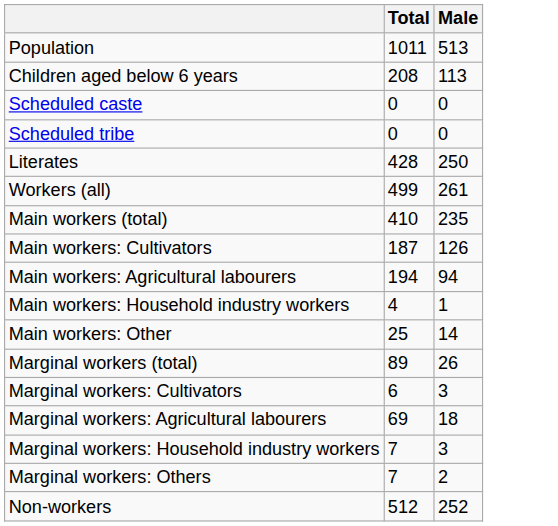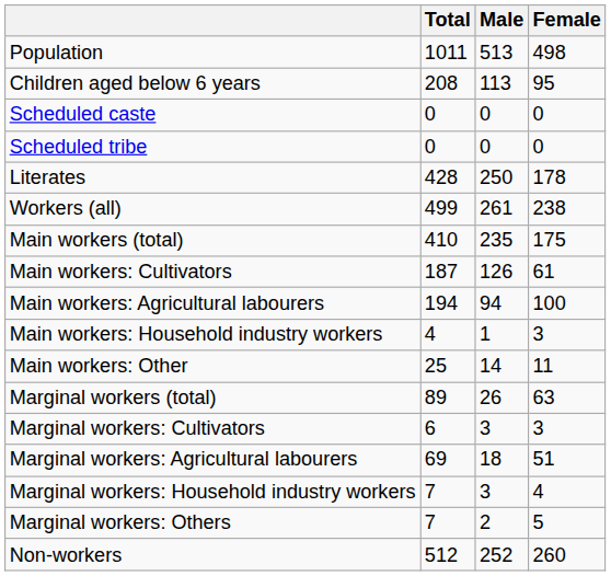 <table class="wikitable sortable">
 <tr>
 <th></th>
 <th>Total</th>
 <th>Male</th>
+<th>Female</th>
 </tr>
 <tr>
 <td>Population</td>
 <td>1011</td>
 <td>513</td>
+<td>498</td>
 </tr>
 <tr>
 <td>Children aged below 6 years</td>
 <td>208</td>
 <td>113</td>
+<td>95</td>
 </tr>
 <tr>
 <td><a href='#'>Scheduled caste</a></td>
+<td>0</td>
 <td>0</td>
 <td>0</td>
 </tr>
 <tr>
 <td><a href='#'>Scheduled tribe</a></td>
 <td>0</td>
 <td>0</td>
+<td>0</td>
 </tr>
 <tr>
 <td>Literates</td>
 <td>428</td>
 <td>250</td>
+<td>178</td>
 </tr>
 <tr>
 <td>Workers (all)</td>
 <td>499</td>
 <td>261</td>
+<td>238</td>
 </tr>
 <tr>
 <td>Main workers (total)</td>
 <td>410</td>
 <td>235</td>
+<td>175</td>
 </tr>
 <tr>
 <td>Main workers: Cultivators</td>
 <td>187</td>
 <td>126</td>
+<td>61</td>
 </tr>
 <tr>
 <td>Main workers: Agricultural labourers</td>
 <td>194</td>
 <td>94</td>
+<td>100</td>
 </tr>
 <tr>
 <td>Main workers: Household industry workers</td>
 <td>4</td>
 <td>1</td>
+<td>3</td>
 </tr>
 <tr>
 <td>Main workers: Other</td>
 <td>25</td>
 <td>14</td>
+<td>11</td>
 </tr>
 <tr>
 <td>Marginal workers (total)</td>
 <td>89</td>
 <td>26</td>
+<td>63</td>
 </tr>
 <tr>
 <td>Marginal workers: Cultivators</td>
 <td>6</td>
+<td>3</td>
 <td>3</td>
 </tr>
 <tr>
 <td>Marginal workers: Agricultural labourers</td>
 <td>69</td>
 <td>18</td>
+<td>51</td>
 </tr>
 <tr>
 <td>Marginal workers: Household industry workers</td>
 <td>7</td>
 <td>3</td>
+<td>4</td>
 </tr>
 <tr>
 <td>Marginal workers: Others</td>
 <td>7</td>
 <td>2</td>
+<td>5</td>
 </tr>
 <tr>
 <td>Non-workers</td>
 <td>512</td>
 <td>252</td>
+<td>260</td>
 </tr>
 </table>
